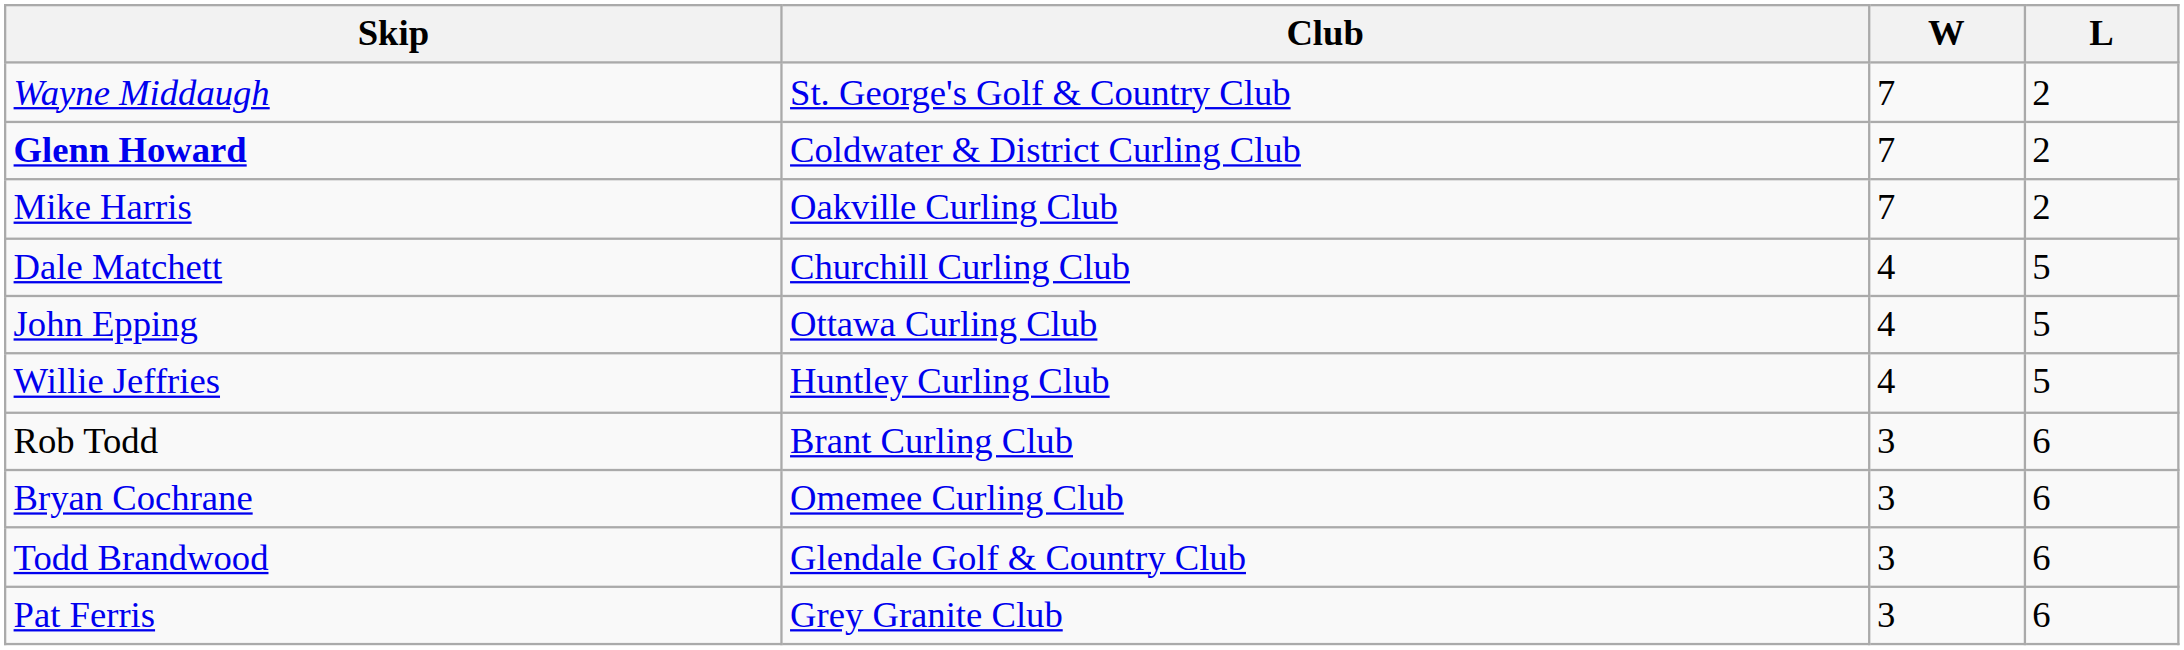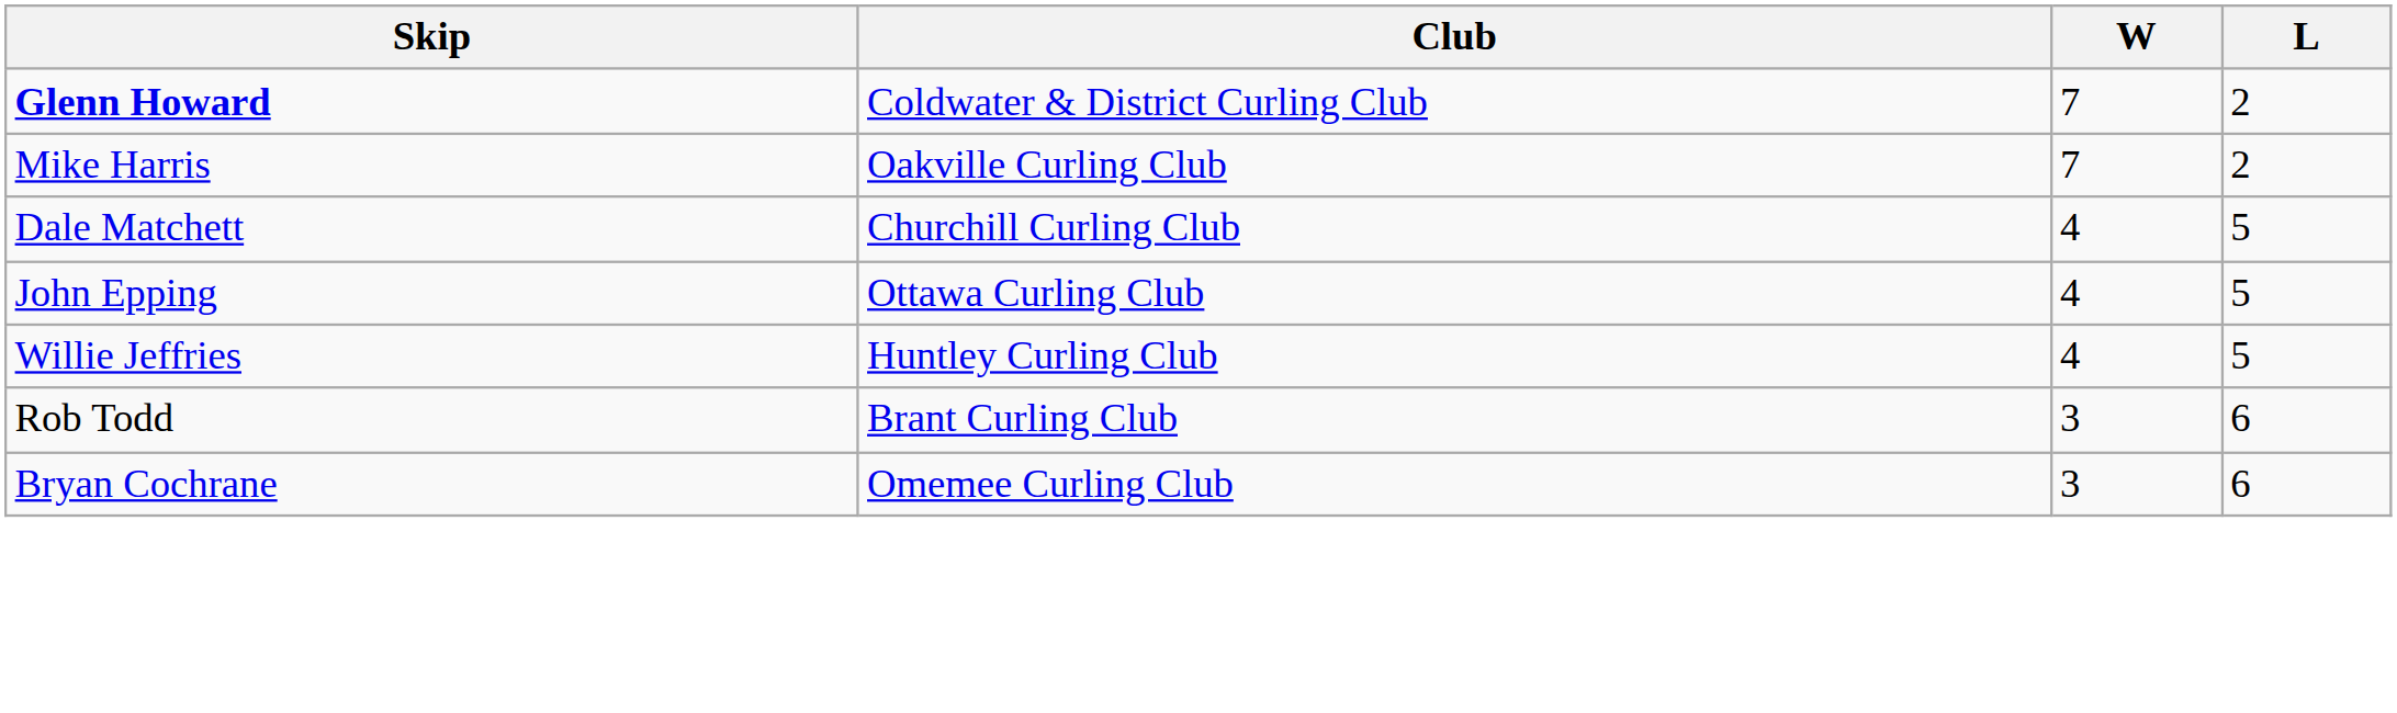 <table class="wikitable" width=60%>
 <tr>
 <th width=25%>Skip</th>
 <th width=35%>Club</th>
 <th width=5%>W</th>
 <th width=5%>L</th>
-</tr>
-<tr>
-<td><em><a href='#'>Wayne Middaugh</a></em></td>
-<td><a href='#'>St. George's Golf & Country Club</a></td>
-<td>7</td>
-<td>2</td>
 </tr>
 <tr>
 <td><strong><a href='#'>Glenn Howard</a></strong></td>
 <td><a href='#'>Coldwater & District Curling Club</a></td>
 <td>7</td>
 <td>2</td>
 </tr>
 <tr>
 <td><a href='#'>Mike Harris</a></td>
 <td><a href='#'>Oakville Curling Club</a></td>
 <td>7</td>
 <td>2</td>
 </tr>
 <tr>
 <td><a href='#'>Dale Matchett</a></td>
 <td><a href='#'>Churchill Curling Club</a></td>
 <td>4</td>
 <td>5</td>
 </tr>
 <tr>
 <td><a href='#'>John Epping</a></td>
 <td><a href='#'>Ottawa Curling Club</a></td>
 <td>4</td>
 <td>5</td>
 </tr>
 <tr>
 <td><a href='#'>Willie Jeffries</a></td>
 <td><a href='#'>Huntley Curling Club</a></td>
 <td>4</td>
 <td>5</td>
 </tr>
 <tr>
 <td>Rob Todd</td>
 <td><a href='#'>Brant Curling Club</a></td>
 <td>3</td>
 <td>6</td>
 </tr>
 <tr>
 <td><a href='#'>Bryan Cochrane</a></td>
 <td><a href='#'>Omemee Curling Club</a></td>
 <td>3</td>
 <td>6</td>
 </tr>
-<tr>
-<td><a href='#'>Todd Brandwood</a></td>
-<td><a href='#'>Glendale Golf & Country Club</a></td>
-<td>3</td>
-<td>6</td>
-</tr>
-<tr>
-<td><a href='#'>Pat Ferris</a></td>
-<td><a href='#'>Grey Granite Club</a></td>
-<td>3</td>
-<td>6</td>
-</tr>
 </table>
